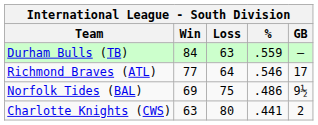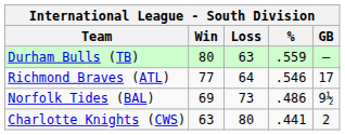 <table class="wikitable">
 <tr>
 <th colspan="5">International League - South Division</th>
 </tr>
 <tr>
 <th width="55%">Team</th>
 <th>Win</th>
 <th>Loss</th>
 <th>%</th>
 <th>GB</th>
 </tr>
 <tr align=center bgcolor=ccffcc>
 <td align=left><a href='#'>Durham Bulls</a> (<a href='#'>TB</a>)</td>
-<td>84</td>
+<td>80</td>
 <td>63</td>
 <td>.559</td>
 <td>–</td>
 </tr>
 <tr align=center>
 <td align=left><a href='#'>Richmond Braves</a> (<a href='#'>ATL</a>)</td>
 <td>77</td>
 <td>64</td>
 <td>.546</td>
 <td>17</td>
 </tr>
 <tr align=center>
 <td align=left><a href='#'>Norfolk Tides</a> (<a href='#'>BAL</a>)</td>
 <td>69</td>
-<td>75</td>
+<td>73</td>
 <td>.486</td>
 <td>9½</td>
 </tr>
 <tr align=center>
 <td align=left><a href='#'>Charlotte Knights</a> (<a href='#'>CWS</a>)</td>
 <td>63</td>
 <td>80</td>
 <td>.441</td>
 <td>2</td>
 </tr>
 </table>
